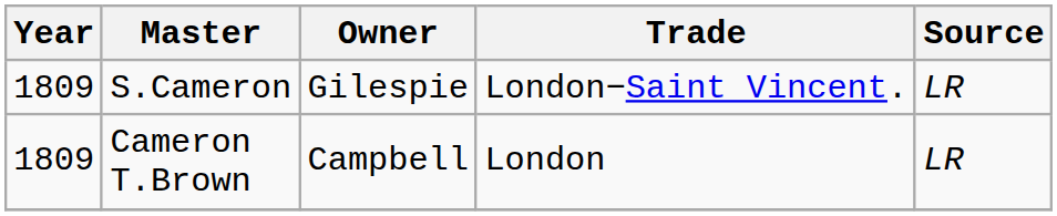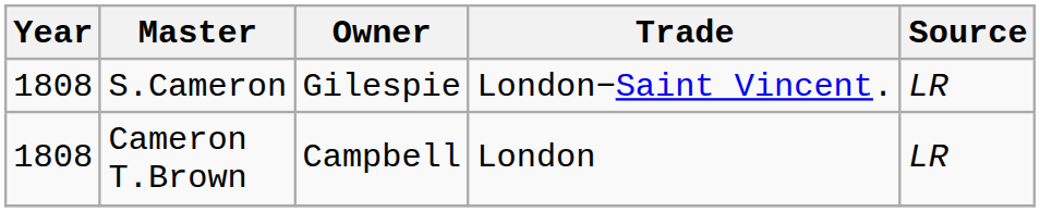 <table class=" wikitable">
 <tr>
 <th>Year</th>
 <th>Master</th>
 <th>Owner</th>
 <th>Trade</th>
 <th>Source</th>
 </tr>
 <tr>
-<td>1809</td>
+<td>1808</td>
 <td>S.Cameron</td>
 <td>Gilespie</td>
 <td>London−<a href='#'>Saint Vincent</a>.</td>
 <td><em>LR</em></td>
 </tr>
 <tr>
-<td>1809</td>
+<td>1808</td>
 <td>Cameron<br>T.Brown</td>
 <td>Campbell</td>
 <td>London</td>
 <td><em>LR</em></td>
 </tr>
 <tr>
 </tr>
 </table>
